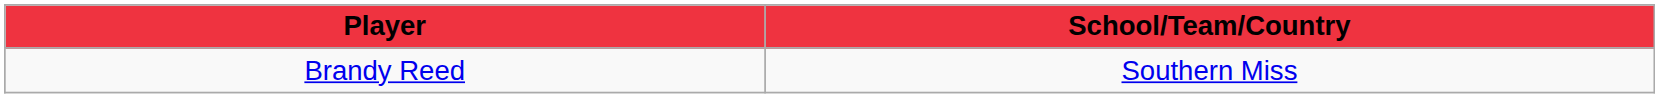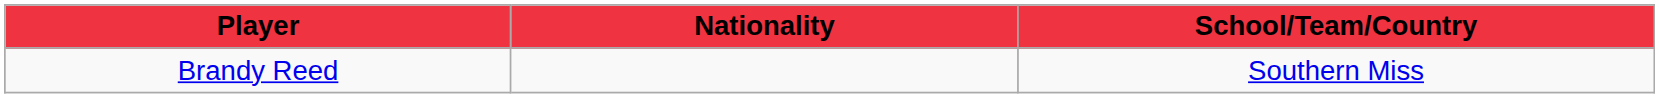 <table class="wikitable" style="text-align:center; width:60em">
 <tr>
 <th style="background: #EF3340" width="10%"><span>Player</span></th>
+<th style="background: #EF3340" width="10%"><span>Nationality</span></th>
 <th style="background: #EF3340" width="10%"><span>School/Team/Country</span></th>
 </tr>
 <tr>
 <td><a href='#'>Brandy Reed</a></td>
+<td></td>
 <td><a href='#'>Southern Miss</a></td>
 </tr>
 </table>
